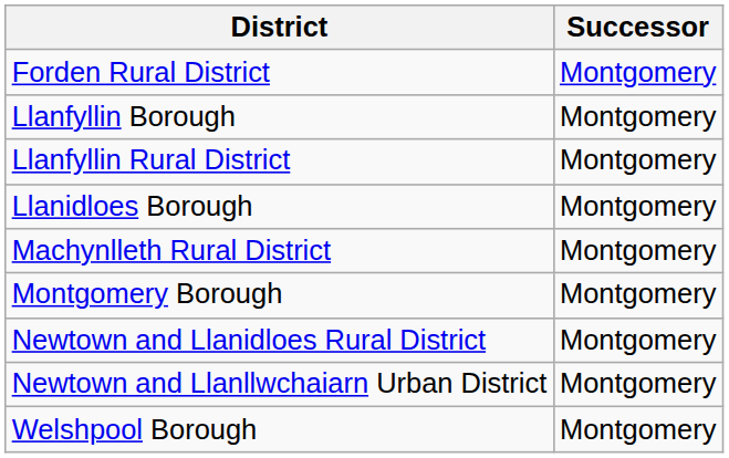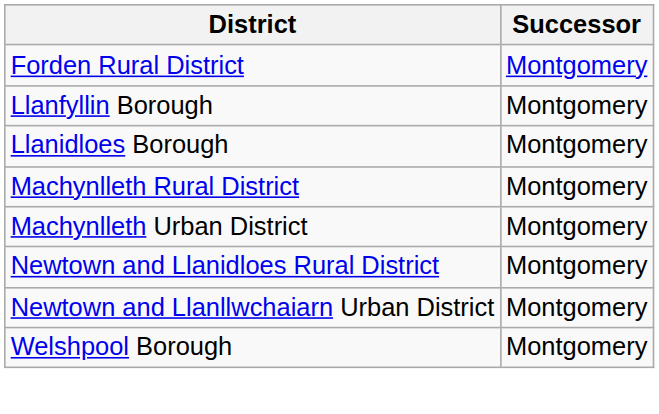 <table class="wikitable">
 <tr>
 <th>District</th>
 <th>Successor</th>
 </tr>
 <tr>
 <td><a href='#'>Forden Rural District</a></td>
 <td><a href='#'>Montgomery</a></td>
 </tr>
 <tr>
 <td><a href='#'>Llanfyllin</a> Borough</td>
 <td>Montgomery</td>
 </tr>
 <tr>
-<td><a href='#'>Llanfyllin Rural District</a></td>
-<td>Montgomery</td>
-</tr>
-<tr>
 <td><a href='#'>Llanidloes</a> Borough</td>
 <td>Montgomery</td>
 </tr>
 <tr>
 <td><a href='#'>Machynlleth Rural District</a></td>
 <td>Montgomery</td>
 </tr>
 <tr>
-<td><a href='#'>Montgomery</a> Borough</td>
+<td><a href='#'>Machynlleth</a> Urban District</td>
 <td>Montgomery</td>
 </tr>
 <tr>
 <td><a href='#'>Newtown and Llanidloes Rural District</a></td>
 <td>Montgomery</td>
 </tr>
 <tr>
 <td><a href='#'>Newtown and Llanllwchaiarn</a> Urban District</td>
 <td>Montgomery</td>
 </tr>
 <tr>
 <td><a href='#'>Welshpool</a> Borough</td>
 <td>Montgomery</td>
 </tr>
 </table>
